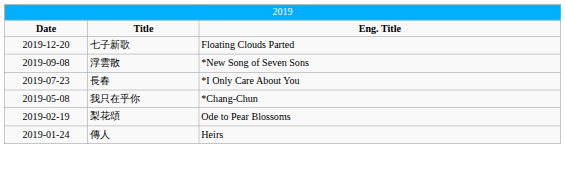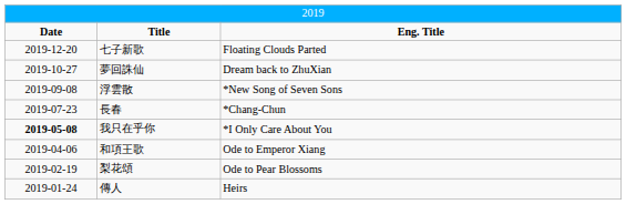 <table class="wikitable mw-collapsible mw-collapsed" width="100%" style="text-align:left">
 <tr style="background:#00B0FF; color:white ">
 <td colspan="3" align="center">2019</td>
 </tr>
 <tr>
 <td width="15%" align="center"><strong>Date</strong></td>
 <td width="20%" align="center"><strong>Title</strong></td>
 <td align="center"><strong>Eng. Title</strong></td>
 </tr>
 <tr>
 <td align="center">2019-12-20</td>
 <td>七子新歌</td>
 <td>Floating Clouds Parted</td>
 </tr>
 <tr>
+<td align="center">2019-10-27</td>
+<td>夢回誅仙</td>
+<td>Dream back to ZhuXian</td>
+</tr>
+<tr>
 <td align="center">2019-09-08</td>
 <td>浮雲散</td>
 <td>*New Song of Seven Sons</td>
 </tr>
 <tr>
 <td align="center">2019-07-23</td>
 <td>長春</td>
+<td>*Chang-Chun</td>
+</tr>
+<tr>
+<td align="center"><strong>2019-05-08</strong></td>
+<td>我只在乎你</td>
 <td>*I Only Care About You</td>
 </tr>
 <tr>
-<td align="center">2019-05-08</td>
-<td>我只在乎你</td>
-<td>*Chang-Chun</td>
+<td align="center">2019-04-06</td>
+<td>和項王歌</td>
+<td>Ode to Emperor Xiang</td>
 </tr>
 <tr>
 <td align="center">2019-02-19</td>
 <td>梨花頌</td>
 <td>Ode to Pear Blossoms</td>
 </tr>
 <tr>
 <td align="center">2019-01-24</td>
 <td>傳人</td>
 <td>Heirs</td>
 </tr>
 </table>
